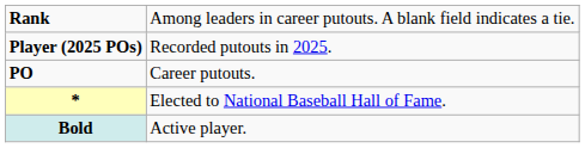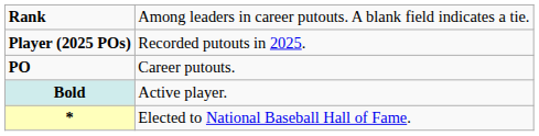 <table class="wikitable" style="font-size:100%;">
 <tr>
 <td><strong>Rank</strong></td>
 <td>Among leaders in career putouts. A blank field indicates a tie.</td>
 </tr>
 <tr>
 <td><strong>Player (2025 POs)</strong></td>
 <td>Recorded putouts in <a href='#'>2025</a>.</td>
 </tr>
 <tr>
 <td><strong>PO</strong></td>
 <td>Career putouts.</td>
 </tr>
 <tr>
+<th scope="row" style="background:#cfecec;"><strong>Bold</strong></th>
+<td>Active player.<br></td>
+</tr>
+<tr>
 <th scope="row" style="background-color:#ffffbb">*</th>
 <td>Elected to <a href='#'>National Baseball Hall of Fame</a>. <br></td>
 </tr>
-<tr>
-<th scope="row" style="background:#cfecec;"><strong>Bold</strong></th>
-<td>Active player.<br></td>
-</tr>
 </table>
